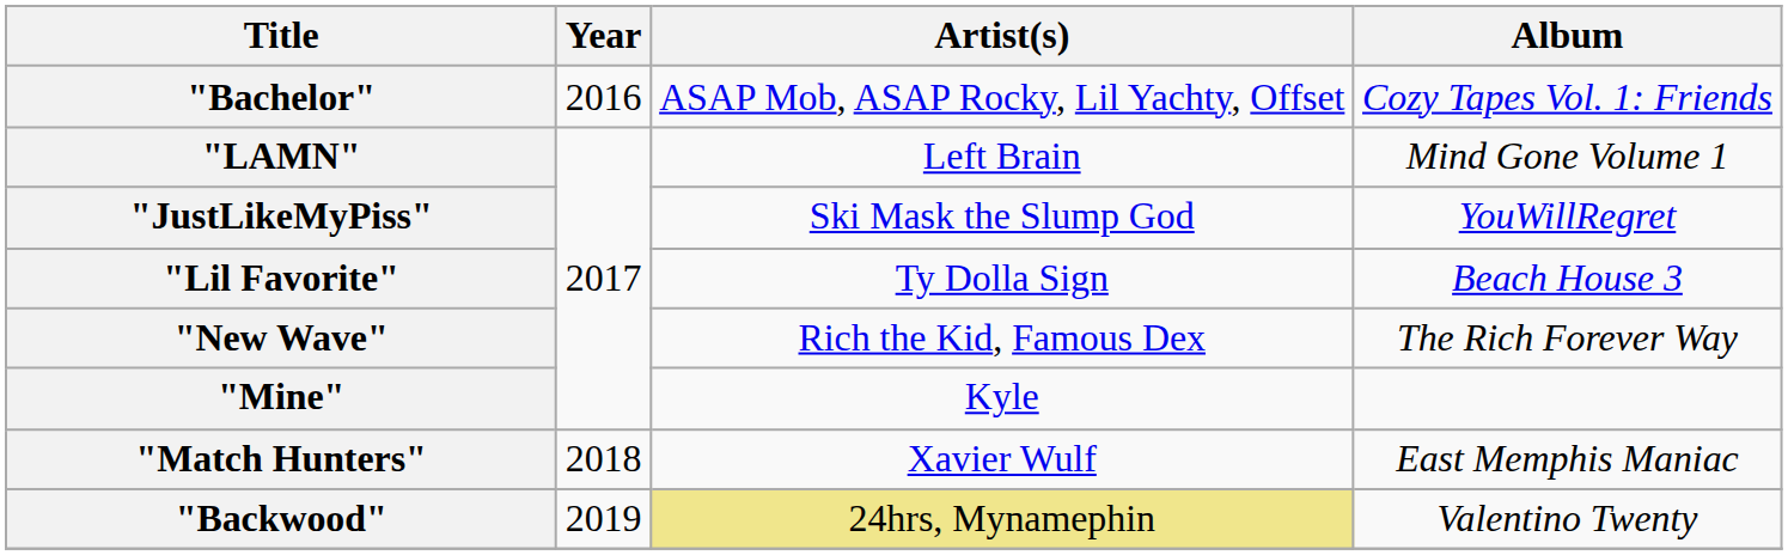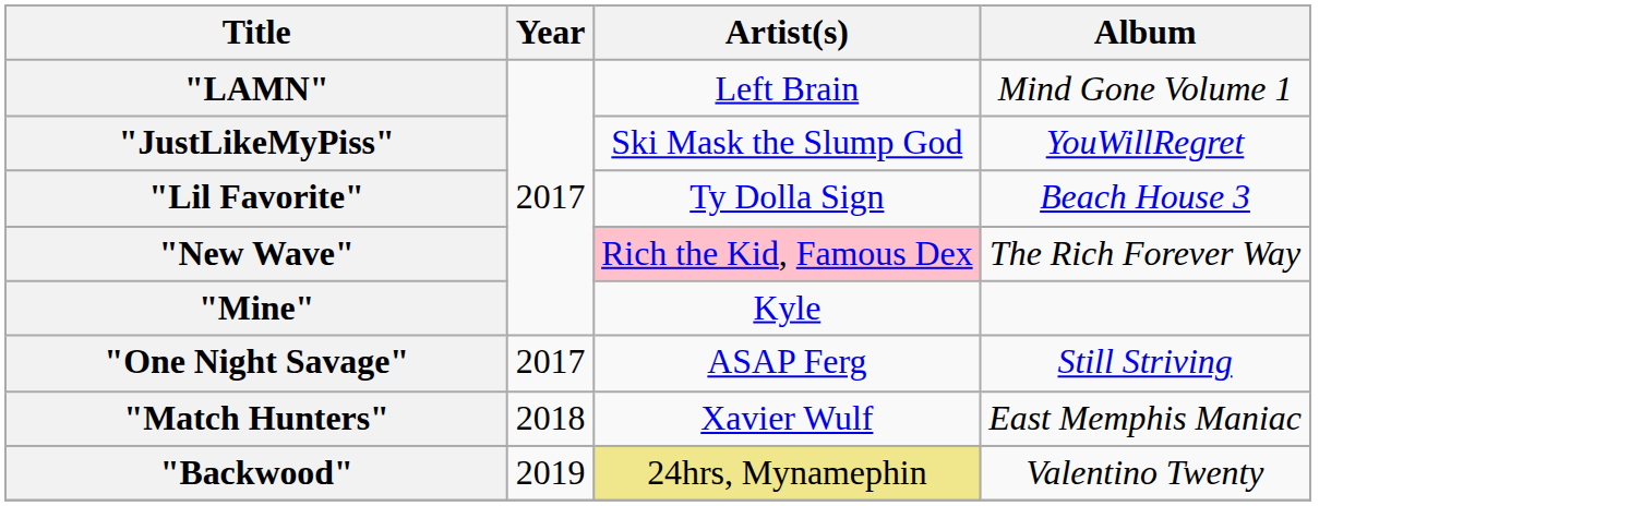 <table class="wikitable plainrowheaders" style="text-align:center;">
 <tr>
 <th scope="col" style="width:14em;">Title</th>
 <th scope="col">Year</th>
 <th scope="col">Artist(s)</th>
 <th scope="col">Album</th>
-</tr>
-<tr>
-<th scope="row">"Bachelor"</th>
-<td>2016</td>
-<td><a href='#'>ASAP Mob</a>, <a href='#'>ASAP Rocky</a>, <a href='#'>Lil Yachty</a>, <a href='#'>Offset</a></td>
-<td><em><a href='#'>Cozy Tapes Vol. 1: Friends</a></em></td>
 </tr>
 <tr>
 <th scope="row">"LAMN"</th>
 <td rowspan="5">2017</td>
 <td><a href='#'>Left Brain</a></td>
 <td><em>Mind Gone Volume 1</em></td>
 </tr>
 <tr>
 <th scope="row">"JustLikeMyPiss"</th>
 <td><a href='#'>Ski Mask the Slump God</a></td>
 <td><em><a href='#'>YouWillRegret</a></em></td>
 </tr>
 <tr>
 <th scope="row">"Lil Favorite"</th>
 <td><a href='#'>Ty Dolla Sign</a></td>
 <td><em><a href='#'>Beach House 3</a></em></td>
 </tr>
 <tr>
 <th scope="row">"New Wave"</th>
-<td><a href='#'>Rich the Kid</a>, <a href='#'>Famous Dex</a></td>
+<td style="background: pink;"><a href='#'>Rich the Kid</a>, <a href='#'>Famous Dex</a></td>
 <td><em>The Rich Forever Way</em></td>
 </tr>
 <tr>
 <th scope="row">"Mine"</th>
 <td><a href='#'>Kyle</a></td>
 <td></td>
+</tr>
+<tr>
+<th scope="row">"One Night Savage"</th>
+<td>2017</td>
+<td><a href='#'>ASAP Ferg</a></td>
+<td><em><a href='#'>Still Striving</a></em></td>
 </tr>
 <tr>
 <th scope="row">"Match Hunters"</th>
 <td>2018</td>
 <td><a href='#'>Xavier Wulf</a></td>
 <td><em>East Memphis Maniac</em></td>
 </tr>
 <tr>
 <th scope="row">"Backwood"</th>
 <td>2019</td>
 <td style="background: khaki;">24hrs, Mynamephin</td>
 <td><em>Valentino Twenty</em></td>
 </tr>
 <tr>
 </tr>
 </table>
